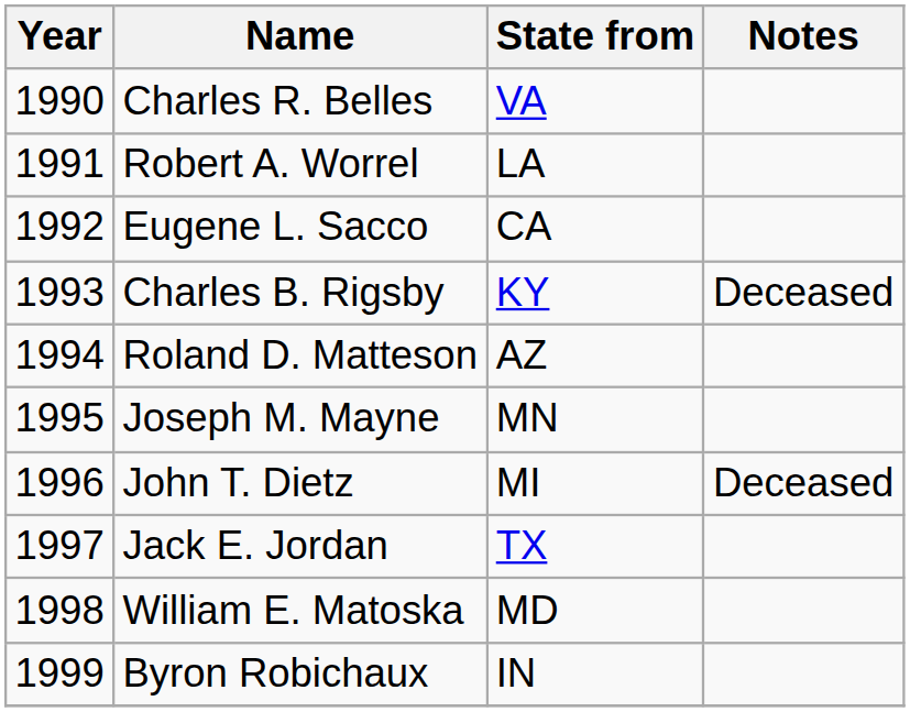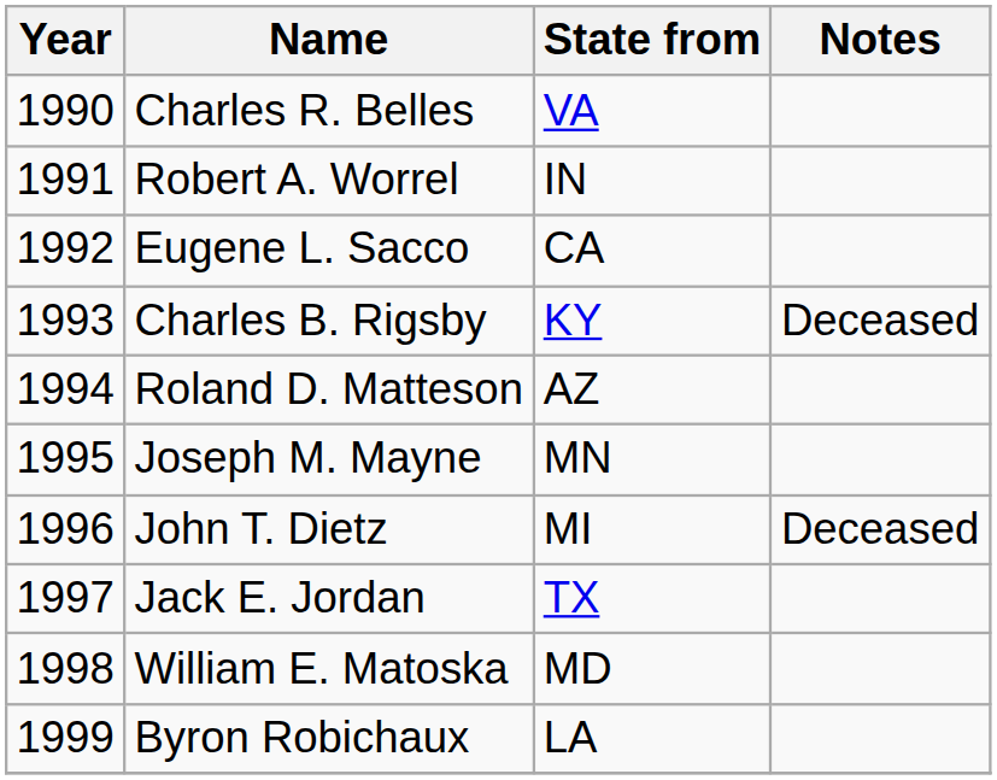 <table class=wikitable>
 <tr>
 <th>Year</th>
 <th>Name</th>
 <th>State from</th>
 <th>Notes</th>
 </tr>
 <tr>
 <td>1990</td>
 <td>Charles R. Belles</td>
 <td><a href='#'>VA</a></td>
 <td></td>
 </tr>
 <tr>
 <td>1991</td>
 <td>Robert A. Worrel</td>
-<td>LA</td>
+<td>IN</td>
 <td></td>
 </tr>
 <tr>
 <td>1992</td>
 <td>Eugene L. Sacco</td>
 <td>CA</td>
 <td></td>
 </tr>
 <tr>
 <td>1993</td>
 <td>Charles B. Rigsby</td>
 <td><a href='#'>KY</a></td>
 <td>Deceased</td>
 </tr>
 <tr>
 <td>1994</td>
 <td>Roland D. Matteson</td>
 <td>AZ</td>
 <td></td>
 </tr>
 <tr>
 <td>1995</td>
 <td>Joseph M. Mayne</td>
 <td>MN</td>
 <td></td>
 </tr>
 <tr>
 <td>1996</td>
 <td>John T. Dietz</td>
 <td>MI</td>
 <td>Deceased</td>
 </tr>
 <tr>
 <td>1997</td>
 <td>Jack E. Jordan</td>
 <td><a href='#'>TX</a></td>
 <td></td>
 </tr>
 <tr>
 <td>1998</td>
 <td>William E. Matoska</td>
 <td>MD</td>
 <td></td>
 </tr>
 <tr>
 <td>1999</td>
 <td>Byron Robichaux</td>
-<td>IN</td>
+<td>LA</td>
 <td></td>
 </tr>
 <tr>
 </tr>
 </table>
